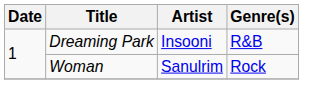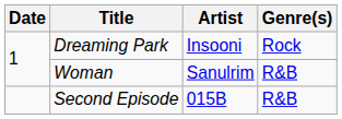 <table class="wikitable" style="text-align: left;">
 <tr>
 <th>Date</th>
 <th>Title</th>
 <th>Artist</th>
 <th>Genre(s)</th>
 </tr>
 <tr>
 <td rowspan="2">1</td>
 <td><em>Dreaming Park</em></td>
 <td><a href='#'>Insooni</a></td>
-<td><a href='#'>R&B</a></td>
+<td><a href='#'>Rock</a></td>
 </tr>
 <tr>
 <td><em>Woman</em></td>
 <td><a href='#'>Sanulrim</a></td>
-<td><a href='#'>Rock</a></td>
+<td><a href='#'>R&B</a></td>
+</tr>
+<tr>
+<td></td>
+<td><em>Second Episode</em></td>
+<td><a href='#'>015B</a></td>
+<td><a href='#'>R&B</a></td>
 </tr>
 <tr>
 </tr>
 </table>
